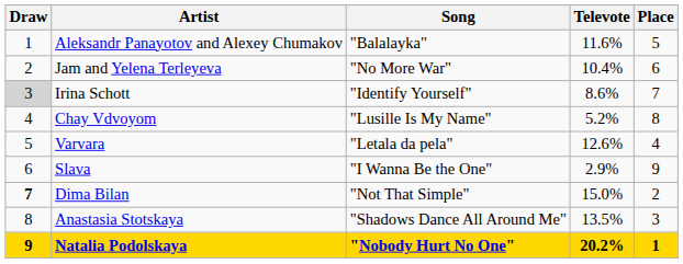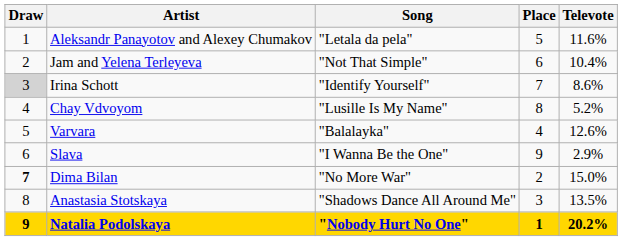 <table class="sortable wikitable" style="margin: 1em auto 1em auto; text-align:center">
 <tr>
 <th>Draw</th>
 <th>Artist</th>
 <th>Song</th>
+<th>Place</th>
 <th>Televote</th>
-<th>Place</th>
 </tr>
 <tr>
 <td>1</td>
 <td align="left"><a href='#'>Aleksandr Panayotov</a> and Alexey Chumakov</td>
-<td align="left">"Balalayka"</td>
+<td align="left">"Letala da pela"</td>
+<td>5</td>
 <td>11.6%</td>
-<td>5</td>
 </tr>
 <tr>
 <td>2</td>
 <td align="left">Jam and <a href='#'>Yelena Terleyeva</a></td>
-<td align="left">"No More War"</td>
+<td align="left">"Not That Simple"</td>
+<td>6</td>
 <td>10.4%</td>
-<td>6</td>
 </tr>
 <tr>
 <td style="background: lightgrey;">3</td>
 <td align="left">Irina Schott</td>
 <td align="left">"Identify Yourself"</td>
+<td>7</td>
 <td>8.6%</td>
-<td>7</td>
 </tr>
 <tr>
 <td>4</td>
 <td align="left"><a href='#'>Chay Vdvoyom</a></td>
 <td align="left">"Lusille Is My Name"</td>
+<td>8</td>
 <td>5.2%</td>
-<td>8</td>
 </tr>
 <tr>
 <td>5</td>
 <td align="left"><a href='#'>Varvara</a></td>
-<td align="left">"Letala da pela"</td>
+<td align="left">"Balalayka"</td>
+<td>4</td>
 <td>12.6%</td>
-<td>4</td>
 </tr>
 <tr>
 <td>6</td>
 <td align="left"><a href='#'>Slava</a></td>
 <td align="left">"I Wanna Be the One"</td>
+<td>9</td>
 <td>2.9%</td>
-<td>9</td>
 </tr>
 <tr>
 <td><strong>7</strong></td>
 <td align="left"><a href='#'>Dima Bilan</a></td>
-<td align="left">"Not That Simple"</td>
+<td align="left">"No More War"</td>
+<td>2</td>
 <td>15.0%</td>
-<td>2</td>
 </tr>
 <tr>
 <td>8</td>
 <td align="left"><a href='#'>Anastasia Stotskaya</a></td>
 <td align="left">"Shadows Dance All Around Me"</td>
+<td>3</td>
 <td>13.5%</td>
-<td>3</td>
 </tr>
 <tr style="font-weight:bold; background:gold;">
 <td>9</td>
 <td align="left"><a href='#'>Natalia Podolskaya</a></td>
 <td align="left">"<a href='#'>Nobody Hurt No One</a>"</td>
+<td>1</td>
 <td>20.2%</td>
-<td>1</td>
 </tr>
 </table>
